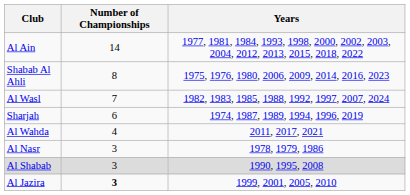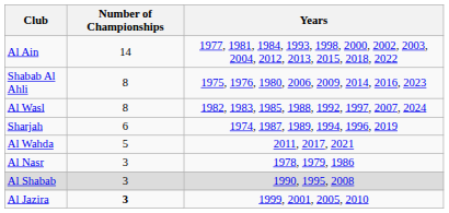 <table class="wikitable" style="text-align:center">
 <tr>
 <th>Club<br></th>
 <th>Number of Championships<br></th>
 <th>Years<br></th>
 </tr>
 <tr>
 <td style="text-align:left;"><a href='#'>Al Ain</a></td>
 <td>14</td>
 <td><a href='#'>1977</a>, <a href='#'>1981</a>, <a href='#'>1984</a>, <a href='#'>1993</a>, <a href='#'>1998</a>, <a href='#'>2000</a>, <a href='#'>2002</a>, <a href='#'>2003</a>, <a href='#'>2004</a>, <a href='#'>2012</a>, <a href='#'>2013</a>, <a href='#'>2015</a>, <a href='#'>2018</a>, <a href='#'>2022</a></td>
 </tr>
 <tr>
 <td style="text-align:left;"><a href='#'>Shabab Al Ahli</a></td>
 <td>8</td>
 <td><a href='#'>1975</a>, <a href='#'>1976</a>, <a href='#'>1980</a>, <a href='#'>2006</a>, <a href='#'>2009</a>, <a href='#'>2014</a>, <a href='#'>2016</a>, <a href='#'>2023</a></td>
 </tr>
 <tr>
 <td style="text-align:left;"><a href='#'>Al Wasl</a></td>
-<td>7</td>
+<td>8</td>
 <td><a href='#'>1982</a>, <a href='#'>1983</a>, <a href='#'>1985</a>, <a href='#'>1988</a>, <a href='#'>1992</a>, <a href='#'>1997</a>, <a href='#'>2007</a>, <a href='#'>2024</a></td>
 </tr>
 <tr>
 <td style="text-align:left;"><a href='#'>Sharjah</a></td>
 <td>6</td>
 <td><a href='#'>1974</a>, <a href='#'>1987</a>, <a href='#'>1989</a>, <a href='#'>1994</a>, <a href='#'>1996</a>, <a href='#'>2019</a></td>
 </tr>
 <tr>
 <td style="text-align:left;"><a href='#'>Al Wahda</a></td>
-<td>4</td>
+<td>5</td>
 <td><a href='#'>2011</a>, <a href='#'>2017</a>, <a href='#'>2021</a></td>
 </tr>
 <tr>
 <td style="text-align:left;"><a href='#'>Al Nasr</a></td>
 <td>3</td>
 <td><a href='#'>1978</a>, <a href='#'>1979</a>, <a href='#'>1986</a></td>
 </tr>
 <tr bgcolor=#DCDCDC>
 <td style="text-align:left;"><a href='#'>Al Shabab</a></td>
 <td>3</td>
 <td><a href='#'>1990</a>, <a href='#'>1995</a>, <a href='#'>2008</a></td>
 </tr>
 <tr>
 <td style="text-align:left;"><a href='#'>Al Jazira</a></td>
 <td><strong>3</strong></td>
 <td><a href='#'>1999</a>, <a href='#'>2001</a>, <a href='#'>2005</a>, <a href='#'>2010</a></td>
 </tr>
 </table>
